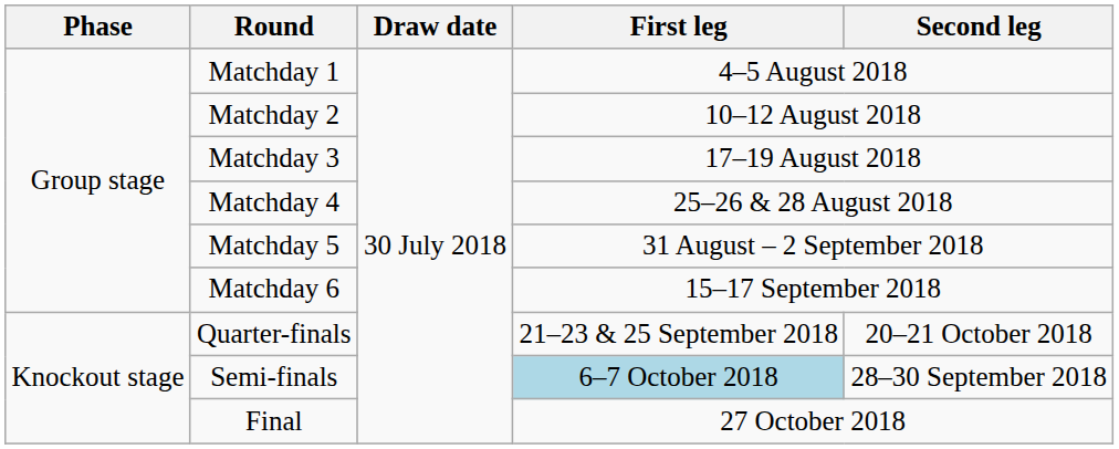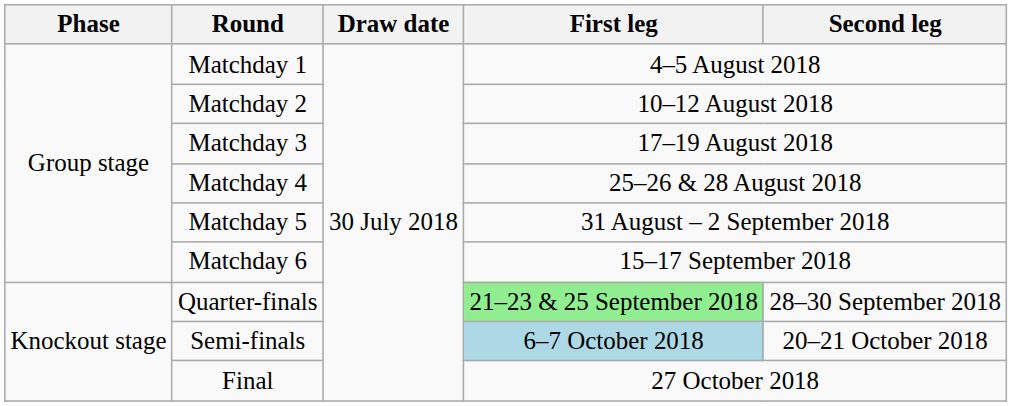 <table class="wikitable" style="text-align:center">
 <tr>
 <th>Phase</th>
 <th>Round</th>
 <th>Draw date</th>
 <th>First leg</th>
 <th>Second leg</th>
 </tr>
 <tr>
 <td rowspan=6>Group stage</td>
 <td>Matchday 1</td>
 <td rowspan=9>30 July 2018<br></td>
 <td colspan=2>4–5 August 2018</td>
 </tr>
 <tr>
 <td>Matchday 2</td>
 <td colspan=2>10–12 August 2018</td>
 </tr>
 <tr>
 <td>Matchday 3</td>
 <td colspan=2>17–19 August 2018</td>
 </tr>
 <tr>
 <td>Matchday 4</td>
 <td colspan=2>25–26 & 28 August 2018</td>
 </tr>
 <tr>
 <td>Matchday 5</td>
 <td colspan=2>31 August – 2 September 2018</td>
 </tr>
 <tr>
 <td>Matchday 6</td>
 <td colspan=2>15–17 September 2018</td>
 </tr>
 <tr>
 <td rowspan=3>Knockout stage</td>
 <td>Quarter-finals</td>
-<td>21–23 & 25 September 2018</td>
-<td>20–21 October 2018</td>
+<td style="background: lightgreen;">21–23 & 25 September 2018</td>
+<td>28–30 September 2018</td>
 </tr>
 <tr>
 <td>Semi-finals</td>
 <td style="background: lightblue;">6–7 October 2018</td>
-<td>28–30 September 2018</td>
+<td>20–21 October 2018</td>
 </tr>
 <tr>
 <td>Final</td>
 <td colspan=2>27 October 2018</td>
 </tr>
 </table>
